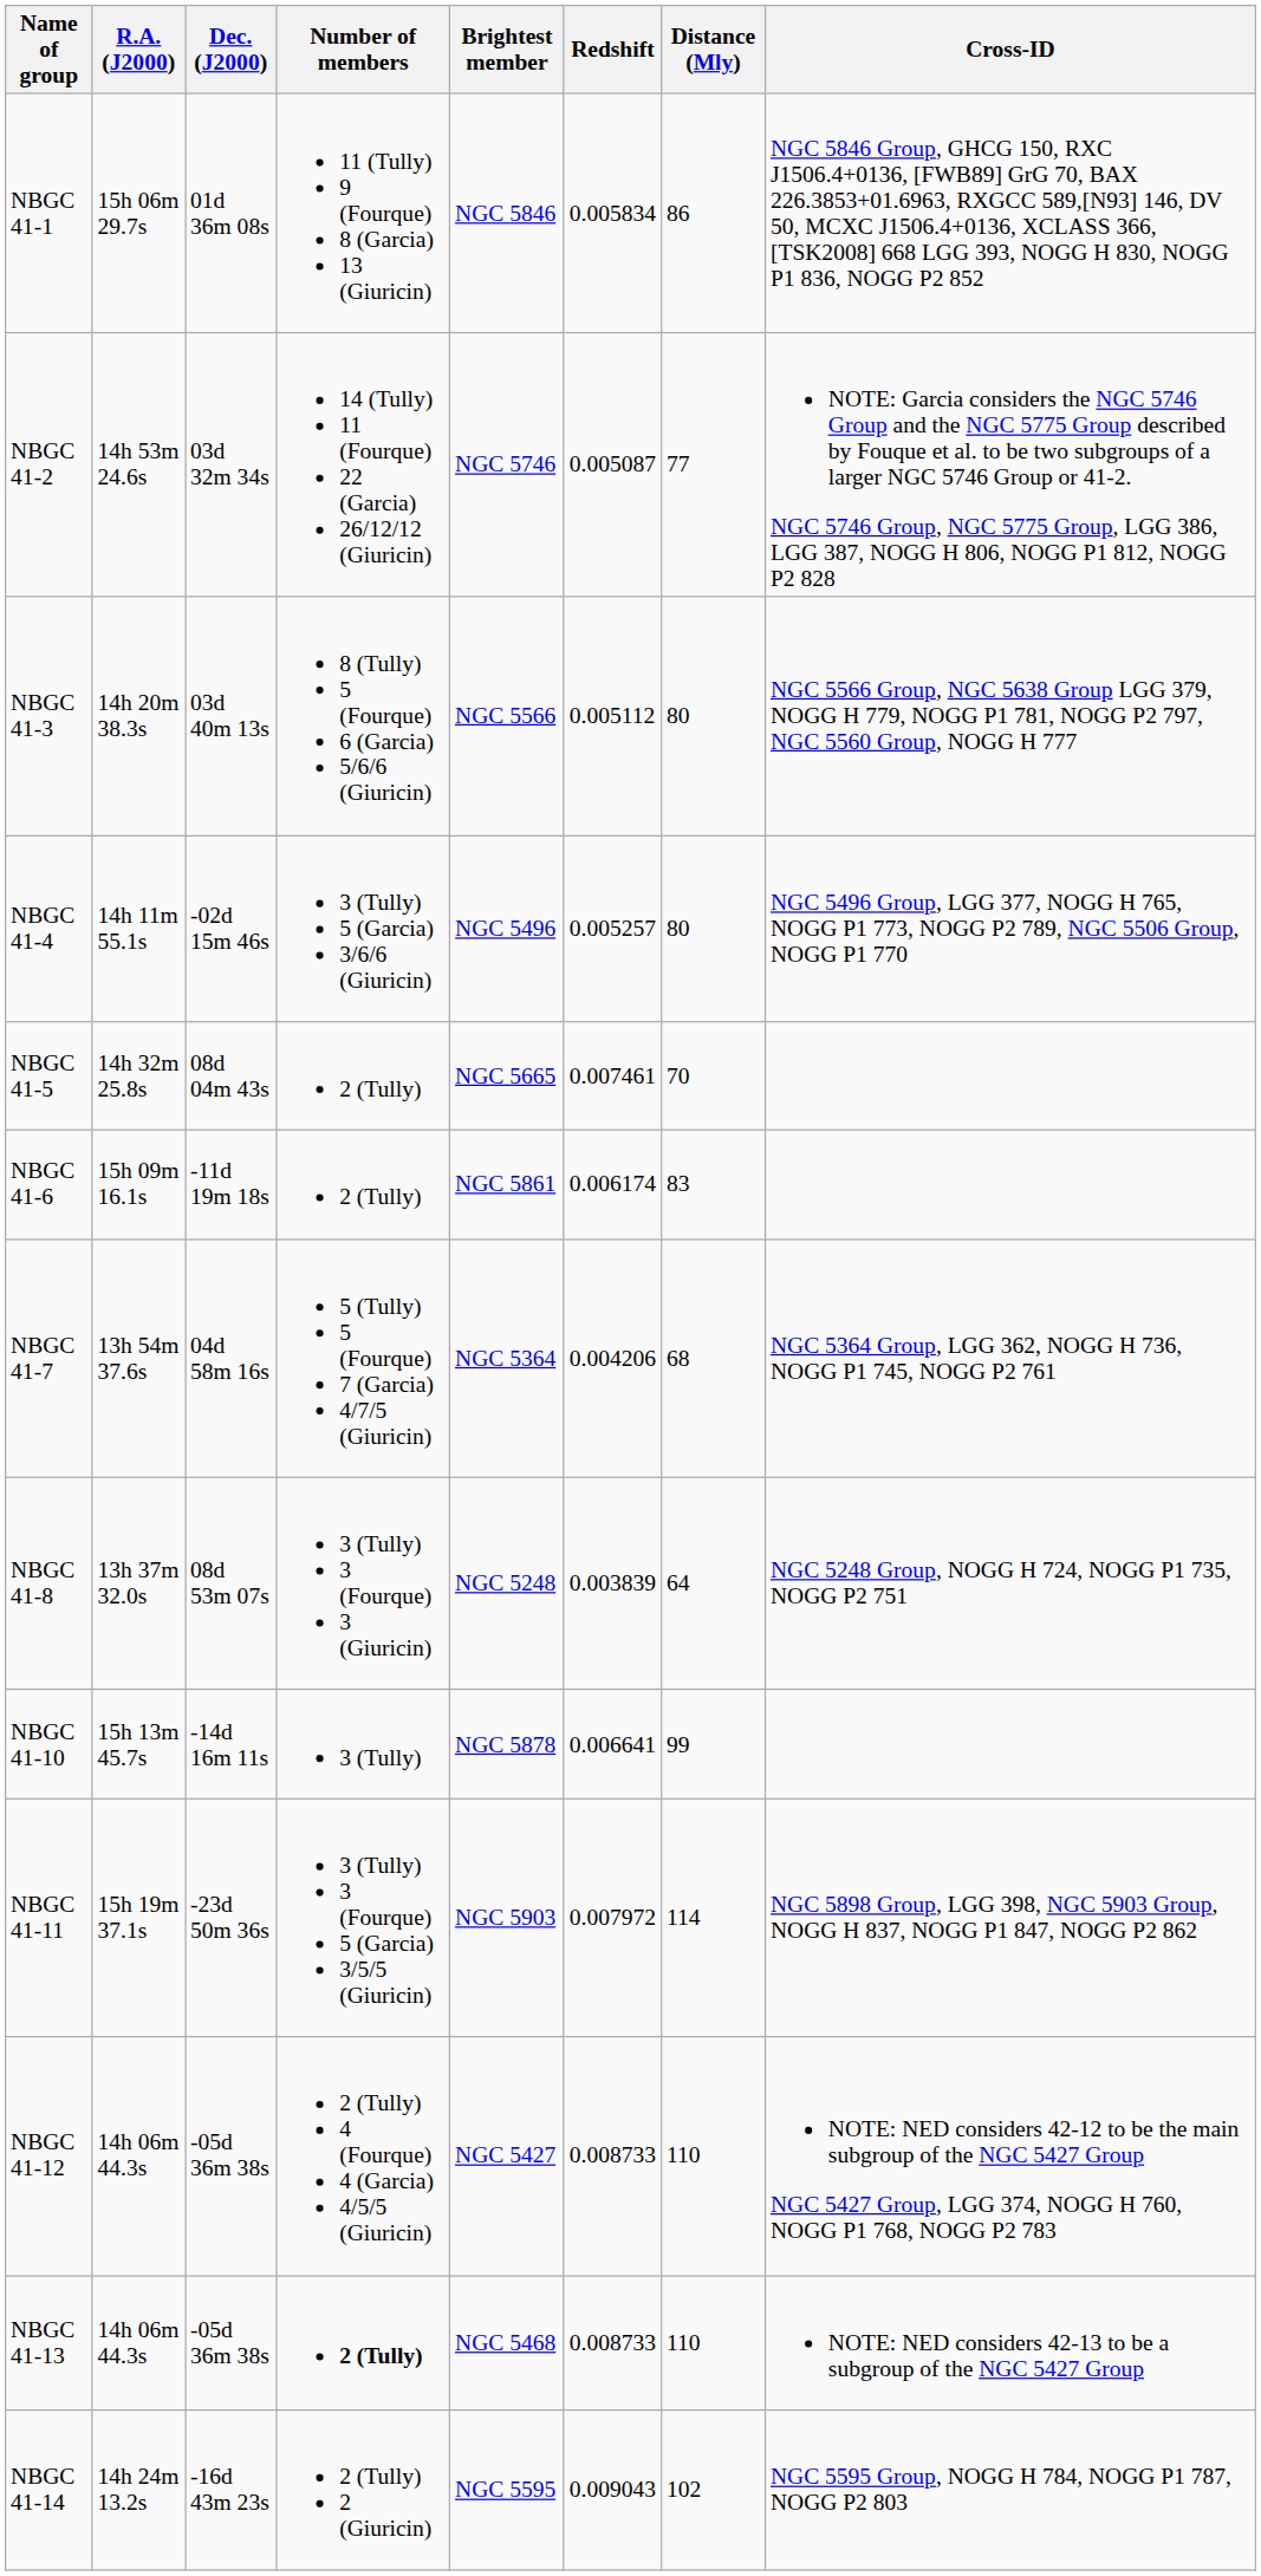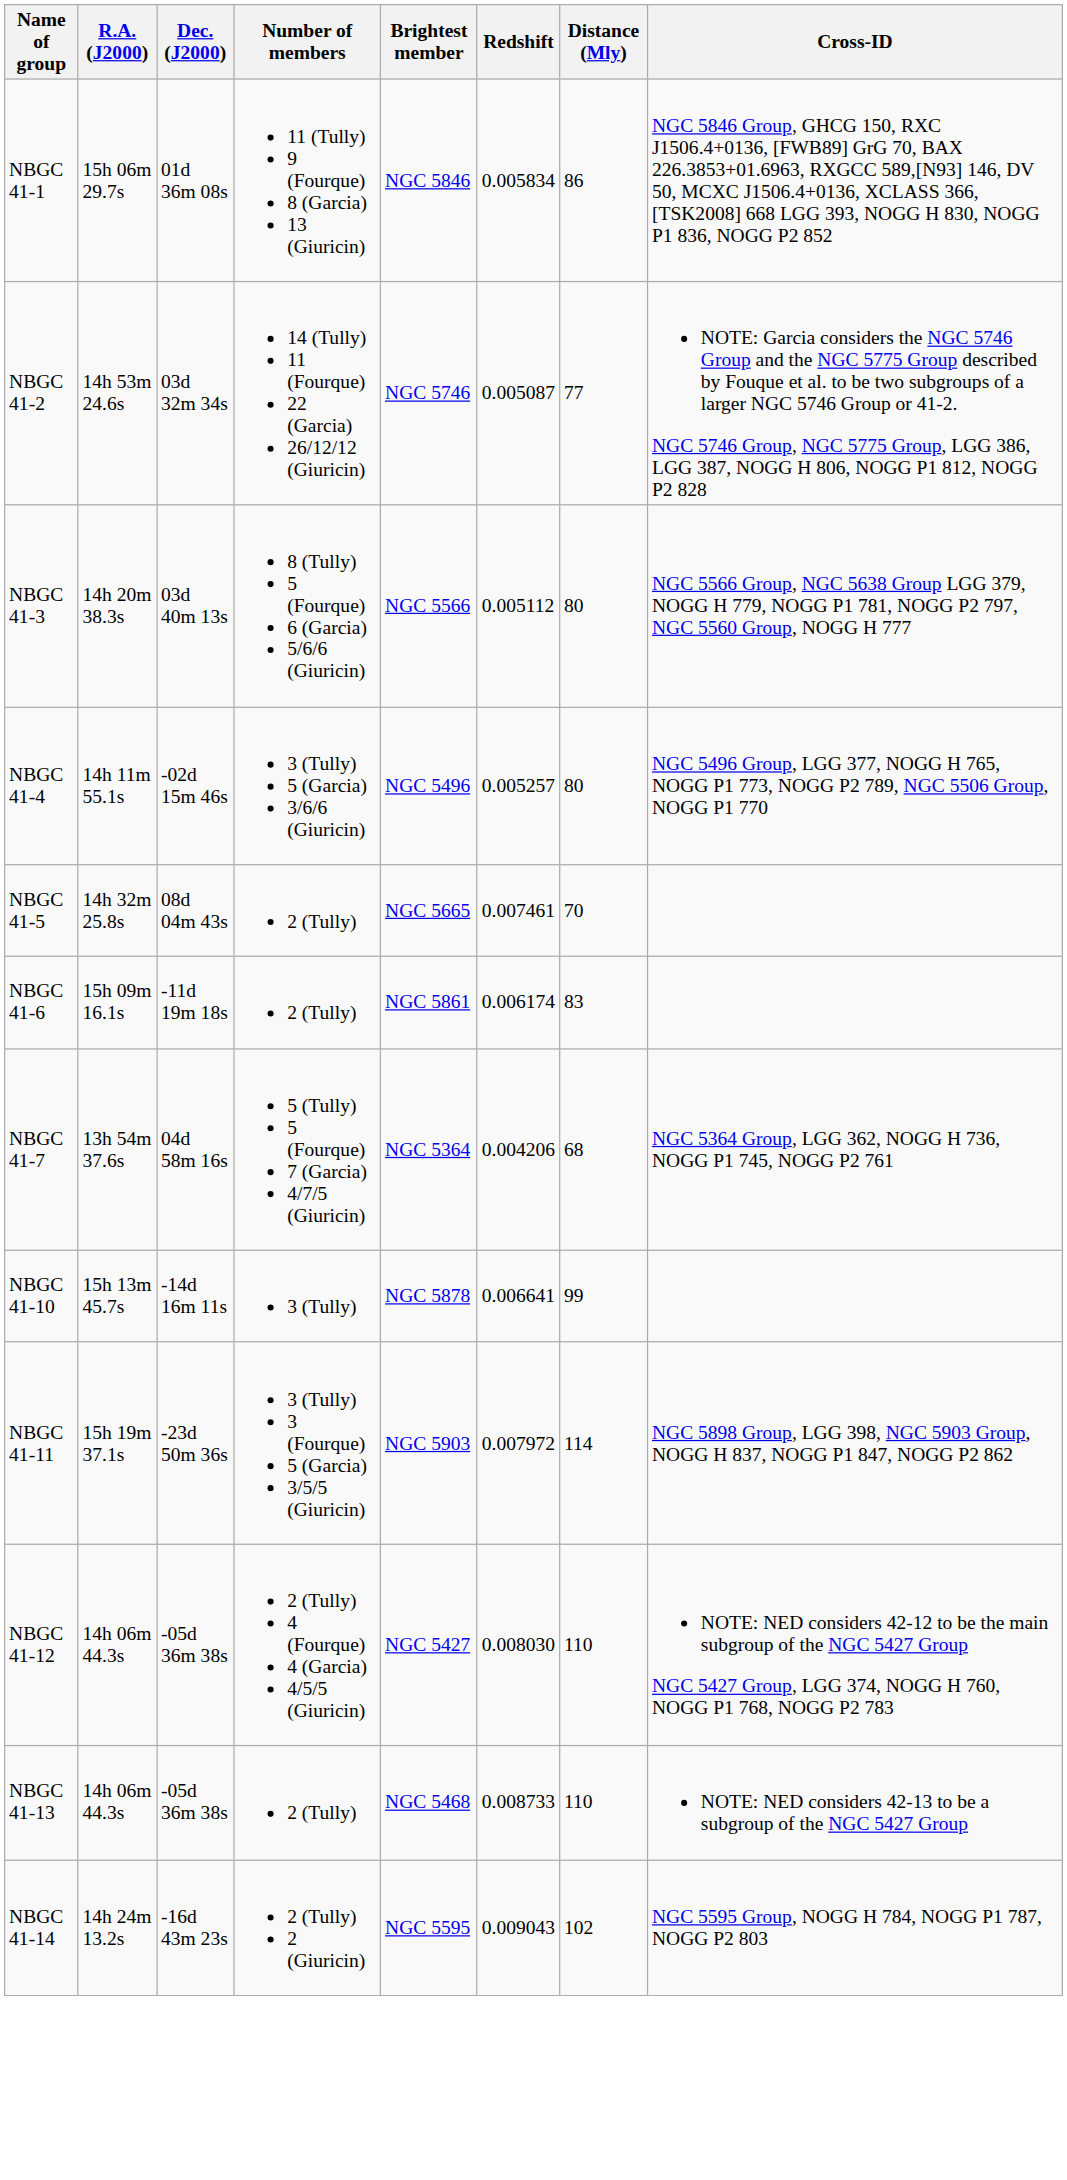 <table class="wikitable sortable mw-collapsible">
 <tr>
 <th>Name of group</th>
 <th><a href='#'>R.A.</a> (<a href='#'>J2000</a>)</th>
 <th><a href='#'>Dec.</a> (<a href='#'>J2000</a>)</th>
 <th>Number of members</th>
 <th>Brightest member</th>
 <th>Redshift</th>
 <th>Distance (<a href='#'>Mly</a>)</th>
 <th>Cross-ID</th>
 </tr>
 <tr>
 <td>NBGC 41-1</td>
 <td>15h 06m 29.7s</td>
 <td>01d 36m 08s</td>
 <td><br><ul><li>11 (Tully)</li><li>9 (Fourque)</li><li>8 (Garcia)</li><li>13 (Giuricin)</li></ul></td>
 <td><a href='#'>NGC 5846</a></td>
 <td>0.005834</td>
 <td>86</td>
 <td><a href='#'>NGC 5846 Group</a>, GHCG 150, RXC J1506.4+0136, [FWB89] GrG 70, BAX 226.3853+01.6963, RXGCC 589,[N93] 146, DV 50, MCXC J1506.4+0136, XCLASS 366, [TSK2008] 668 LGG 393, NOGG H 830, NOGG P1 836, NOGG P2 852</td>
 </tr>
 <tr>
 <td>NBGC 41-2</td>
 <td>14h 53m 24.6s</td>
 <td>03d 32m 34s</td>
 <td><br><ul><li>14 (Tully)</li><li>11 (Fourque)</li><li>22 (Garcia)</li><li>26/12/12 (Giuricin)</li></ul></td>
 <td><a href='#'>NGC 5746</a></td>
 <td>0.005087</td>
 <td>77</td>
 <td><br><ul><li>NOTE: Garcia considers the <a href='#'>NGC 5746 Group</a> and the <a href='#'>NGC 5775 Group</a> described by Fouque et al. to be two subgroups of a larger NGC 5746 Group or 41-2.</li></ul><a href='#'>NGC 5746 Group</a>, <a href='#'>NGC 5775 Group</a>, LGG 386, LGG 387, NOGG H 806, NOGG P1 812, NOGG P2 828</td>
 </tr>
 <tr>
 <td>NBGC 41-3</td>
 <td>14h 20m 38.3s</td>
 <td>03d 40m 13s</td>
 <td><br><ul><li>8 (Tully)</li><li>5 (Fourque)</li><li>6 (Garcia)</li><li>5/6/6 (Giuricin)</li></ul></td>
 <td><a href='#'>NGC 5566</a></td>
 <td>0.005112</td>
 <td>80</td>
 <td><a href='#'>NGC 5566 Group</a>, <a href='#'>NGC 5638 Group</a> LGG 379, NOGG H 779, NOGG P1 781, NOGG P2 797,  <a href='#'>NGC 5560 Group</a>, NOGG H 777</td>
 </tr>
 <tr>
 <td>NBGC 41-4</td>
 <td>14h 11m 55.1s</td>
 <td>-02d 15m 46s</td>
 <td><br><ul><li>3 (Tully)</li><li>5 (Garcia)</li><li>3/6/6 (Giuricin)</li></ul></td>
 <td><a href='#'>NGC 5496</a></td>
 <td>0.005257</td>
 <td>80</td>
 <td><a href='#'>NGC 5496 Group</a>, LGG 377, NOGG H 765, NOGG P1 773, NOGG P2 789, <a href='#'>NGC 5506 Group</a>, NOGG P1 770</td>
 </tr>
 <tr>
 <td>NBGC 41-5</td>
 <td>14h 32m 25.8s</td>
 <td>08d 04m 43s</td>
 <td><br><ul><li>2 (Tully)</li></ul></td>
 <td><a href='#'>NGC 5665</a></td>
 <td>0.007461</td>
 <td>70</td>
 <td></td>
 </tr>
 <tr>
 <td>NBGC 41-6</td>
 <td>15h 09m 16.1s</td>
 <td>-11d 19m 18s</td>
 <td><br><ul><li>2 (Tully)</li></ul></td>
 <td><a href='#'>NGC 5861</a></td>
 <td>0.006174</td>
 <td>83</td>
 <td></td>
 </tr>
 <tr>
 <td>NBGC 41-7</td>
 <td>13h 54m 37.6s</td>
 <td>04d 58m 16s</td>
 <td><br><ul><li>5 (Tully)</li><li>5 (Fourque)</li><li>7 (Garcia)</li><li>4/7/5 (Giuricin)</li></ul></td>
 <td><a href='#'>NGC 5364</a></td>
 <td>0.004206</td>
 <td>68</td>
 <td><a href='#'>NGC 5364 Group</a>, LGG 362, NOGG H 736, NOGG P1 745, NOGG P2 761</td>
 </tr>
 <tr>
-<td>NBGC 41-8</td>
-<td>13h 37m 32.0s</td>
-<td>08d 53m 07s</td>
-<td><br><ul><li>3 (Tully)</li><li>3 (Fourque)</li><li>3 (Giuricin)</li></ul></td>
-<td><a href='#'>NGC 5248</a></td>
-<td>0.003839</td>
-<td>64</td>
-<td><a href='#'>NGC 5248 Group</a>, NOGG H 724, NOGG P1 735, NOGG P2 751</td>
-</tr>
-<tr>
 <td>NBGC 41-10</td>
 <td>15h 13m 45.7s</td>
 <td>-14d 16m 11s</td>
 <td><br><ul><li>3 (Tully)</li></ul></td>
 <td><a href='#'>NGC 5878</a></td>
 <td>0.006641</td>
 <td>99</td>
 <td></td>
 </tr>
 <tr>
 <td>NBGC 41-11</td>
 <td>15h 19m 37.1s</td>
 <td>-23d 50m 36s</td>
 <td><br><ul><li>3 (Tully)</li><li>3 (Fourque)</li><li>5 (Garcia)</li><li>3/5/5 (Giuricin)</li></ul></td>
 <td><a href='#'>NGC 5903</a></td>
 <td>0.007972</td>
 <td>114</td>
 <td><a href='#'>NGC 5898 Group</a>, LGG 398, <a href='#'>NGC 5903 Group</a>, NOGG H 837, NOGG P1 847, NOGG P2 862</td>
 </tr>
 <tr>
 <td>NBGC 41-12</td>
 <td>14h 06m 44.3s</td>
 <td>-05d 36m 38s</td>
 <td><br><ul><li>2 (Tully)</li><li>4 (Fourque)</li><li>4 (Garcia)</li><li>4/5/5 (Giuricin)</li></ul></td>
 <td><a href='#'>NGC 5427</a></td>
-<td>0.008733</td>
+<td>0.008030</td>
 <td>110</td>
 <td><br><ul><li>NOTE: NED considers 42-12 to be the main subgroup of the <a href='#'>NGC 5427 Group</a></li></ul><a href='#'>NGC 5427 Group</a>, LGG 374, NOGG H 760, NOGG P1 768, NOGG P2 783</td>
 </tr>
 <tr>
 <td>NBGC 41-13</td>
 <td>14h 06m 44.3s</td>
 <td>-05d 36m 38s</td>
-<td><strong><br><ul><li>2 (Tully)</li></ul></strong></td>
+<td><br><ul><li>2 (Tully)</li></ul></td>
 <td><a href='#'>NGC 5468</a></td>
 <td>0.008733</td>
 <td>110</td>
 <td><br><ul><li>NOTE: NED considers 42-13 to be a subgroup of the <a href='#'>NGC 5427 Group</a></li></ul></td>
 </tr>
 <tr>
 <td>NBGC 41-14</td>
 <td>14h 24m 13.2s</td>
 <td>-16d 43m 23s</td>
 <td><br><ul><li>2 (Tully)</li><li>2 (Giuricin)</li></ul></td>
 <td><a href='#'>NGC 5595</a></td>
 <td>0.009043</td>
 <td>102</td>
 <td><a href='#'>NGC 5595 Group</a>, NOGG H 784, NOGG P1 787, NOGG P2 803</td>
 </tr>
 </table>
